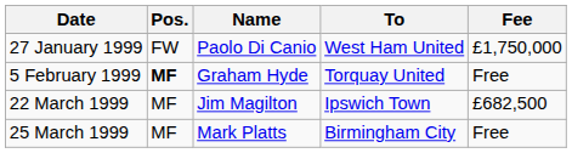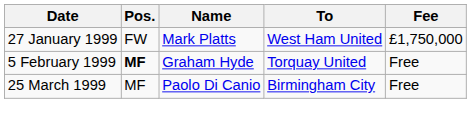 <table class="wikitable">
 <tr>
 <th>Date</th>
 <th>Pos.</th>
 <th>Name</th>
 <th>To</th>
 <th>Fee</th>
 </tr>
 <tr>
 <td>27 January 1999</td>
 <td>FW</td>
-<td><a href='#'>Paolo Di Canio</a></td>
+<td><a href='#'>Mark Platts</a></td>
 <td><a href='#'>West Ham United</a></td>
 <td>£1,750,000</td>
 </tr>
 <tr>
 <td>5 February 1999</td>
 <td><strong>MF</strong></td>
 <td><a href='#'>Graham Hyde</a></td>
 <td><a href='#'>Torquay United</a></td>
 <td>Free</td>
 </tr>
 <tr>
-<td>22 March 1999</td>
-<td>MF</td>
-<td><a href='#'>Jim Magilton</a></td>
-<td><a href='#'>Ipswich Town</a></td>
-<td>£682,500</td>
-</tr>
-<tr>
 <td>25 March 1999</td>
 <td>MF</td>
-<td><a href='#'>Mark Platts</a></td>
+<td><a href='#'>Paolo Di Canio</a></td>
 <td><a href='#'>Birmingham City</a></td>
 <td>Free</td>
 </tr>
 </table>
